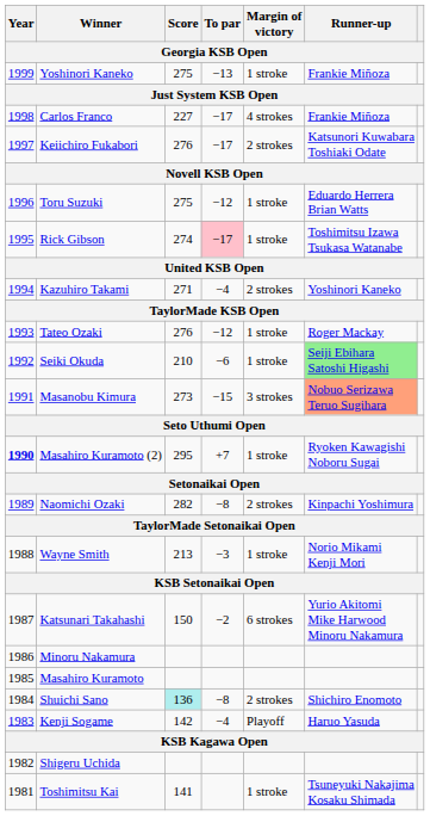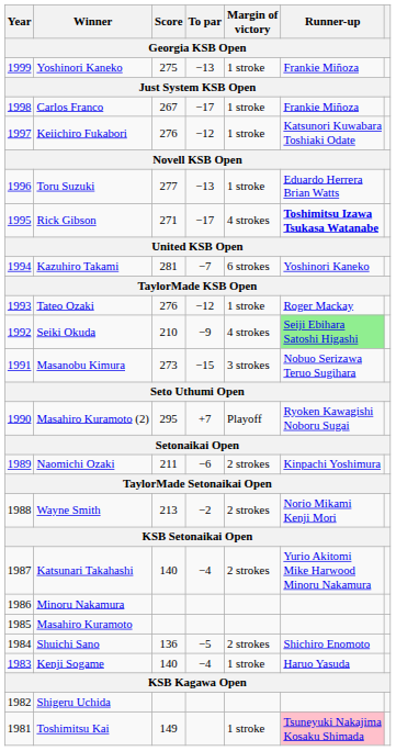 <table class=wikitable style="font-size:95%">
 <tr>
 <th>Year</th>
 <th>Winner</th>
 <th>Score</th>
 <th>To par</th>
 <th>Margin of<br>victory</th>
 <th>Runner-up</th>
 <th></th>
 </tr>
 <tr>
 <th colspan=7>Georgia KSB Open</th>
 </tr>
 <tr>
 <td><a href='#'>1999</a></td>
 <td> <a href='#'>Yoshinori Kaneko</a></td>
 <td align=center>275</td>
 <td align=center>−13</td>
 <td>1 stroke</td>
 <td> <a href='#'>Frankie Miñoza</a></td>
 <td></td>
 </tr>
 <tr>
 <th colspan=7>Just System KSB Open</th>
 </tr>
 <tr>
 <td><a href='#'>1998</a></td>
 <td> <a href='#'>Carlos Franco</a></td>
-<td align=center>227</td>
+<td align=center>267</td>
 <td align=center>−17</td>
-<td>4 strokes</td>
+<td>1 stroke</td>
 <td> <a href='#'>Frankie Miñoza</a></td>
 <td></td>
 </tr>
 <tr>
 <td><a href='#'>1997</a></td>
 <td> <a href='#'>Keiichiro Fukabori</a></td>
 <td align=center>276</td>
-<td align=center>−17</td>
-<td>2 strokes</td>
+<td align=center>−12</td>
+<td>1 stroke</td>
 <td> <a href='#'>Katsunori Kuwabara</a><br> <a href='#'>Toshiaki Odate</a></td>
 <td></td>
 </tr>
 <tr>
 <th colspan=7>Novell KSB Open</th>
 </tr>
 <tr>
 <td><a href='#'>1996</a></td>
 <td> <a href='#'>Toru Suzuki</a></td>
-<td align=center>275</td>
-<td align=center>−12</td>
+<td align=center>277</td>
+<td align=center>−13</td>
 <td>1 stroke</td>
 <td> <a href='#'>Eduardo Herrera</a><br> <a href='#'>Brian Watts</a></td>
 <td></td>
 </tr>
 <tr>
 <td><a href='#'>1995</a></td>
 <td> <a href='#'>Rick Gibson</a></td>
-<td align=center>274</td>
-<td align=center style="background: pink;">−17</td>
-<td>1 stroke</td>
-<td> <a href='#'>Toshimitsu Izawa</a><br> <a href='#'>Tsukasa Watanabe</a></td>
+<td align=center>271</td>
+<td align=center>−17</td>
+<td>4 strokes</td>
+<td><strong> <a href='#'>Toshimitsu Izawa</a><br> <a href='#'>Tsukasa Watanabe</a></strong></td>
 <td></td>
 </tr>
 <tr>
 <th colspan=7>United KSB Open</th>
 </tr>
 <tr>
 <td><a href='#'>1994</a></td>
 <td> <a href='#'>Kazuhiro Takami</a></td>
-<td align=center>271</td>
-<td align=center>−4</td>
-<td>2 strokes</td>
+<td align=center>281</td>
+<td align=center>−7</td>
+<td>6 strokes</td>
 <td> <a href='#'>Yoshinori Kaneko</a></td>
 <td></td>
 </tr>
 <tr>
 <th colspan=7>TaylorMade KSB Open</th>
 </tr>
 <tr>
 <td><a href='#'>1993</a></td>
 <td> <a href='#'>Tateo Ozaki</a></td>
 <td align=center>276</td>
 <td align=center>−12</td>
 <td>1 stroke</td>
 <td> <a href='#'>Roger Mackay</a></td>
 <td></td>
 </tr>
 <tr>
 <td><a href='#'>1992</a></td>
 <td> <a href='#'>Seiki Okuda</a></td>
 <td align=center>210</td>
-<td align=center>−6</td>
-<td>1 stroke</td>
+<td align=center>−9</td>
+<td>4 strokes</td>
 <td style="background: lightgreen;"> <a href='#'>Seiji Ebihara</a><br> <a href='#'>Satoshi Higashi</a></td>
 <td></td>
 </tr>
 <tr>
 <td><a href='#'>1991</a></td>
 <td> <a href='#'>Masanobu Kimura</a></td>
 <td align=center>273</td>
 <td align=center>−15</td>
 <td>3 strokes</td>
-<td style="background: lightsalmon;"> <a href='#'>Nobuo Serizawa</a><br> <a href='#'>Teruo Sugihara</a></td>
+<td> <a href='#'>Nobuo Serizawa</a><br> <a href='#'>Teruo Sugihara</a></td>
 <td></td>
 </tr>
 <tr>
 <th colspan=7>Seto Uthumi Open</th>
 </tr>
 <tr>
-<td><strong><a href='#'>1990</a></strong></td>
+<td><a href='#'>1990</a></td>
 <td> <a href='#'>Masahiro Kuramoto</a> (2)</td>
 <td align=center>295</td>
 <td align=center>+7</td>
-<td>1 stroke</td>
+<td>Playoff</td>
 <td> <a href='#'>Ryoken Kawagishi</a><br> <a href='#'>Noboru Sugai</a></td>
 <td></td>
 </tr>
 <tr>
 <th colspan=7>Setonaikai Open</th>
 </tr>
 <tr>
 <td><a href='#'>1989</a></td>
 <td> <a href='#'>Naomichi Ozaki</a></td>
-<td align=center>282</td>
-<td align=center>−8</td>
+<td align=center>211</td>
+<td align=center>−6</td>
 <td>2 strokes</td>
 <td> <a href='#'>Kinpachi Yoshimura</a></td>
 <td></td>
 </tr>
 <tr>
 <th colspan=7>TaylorMade Setonaikai Open</th>
 </tr>
 <tr>
 <td>1988</td>
 <td> <a href='#'>Wayne Smith</a></td>
 <td align=center>213</td>
-<td align=center>−3</td>
-<td>1 stroke</td>
+<td align=center>−2</td>
+<td>2 strokes</td>
 <td> <a href='#'>Norio Mikami</a><br> <a href='#'>Kenji Mori</a></td>
 <td></td>
 </tr>
 <tr>
 <th colspan=7>KSB Setonaikai Open</th>
 </tr>
 <tr>
 <td>1987</td>
 <td> <a href='#'>Katsunari Takahashi</a></td>
-<td align=center>150</td>
-<td align=center>−2</td>
-<td>6 strokes</td>
+<td align=center>140</td>
+<td align=center>−4</td>
+<td>2 strokes</td>
 <td> <a href='#'>Yurio Akitomi</a><br> <a href='#'>Mike Harwood</a><br> <a href='#'>Minoru Nakamura</a></td>
 <td></td>
 </tr>
 <tr>
 <td>1986</td>
 <td> <a href='#'>Minoru Nakamura</a></td>
 <td align=center></td>
 <td align=center></td>
 <td></td>
 <td></td>
 <td></td>
 </tr>
 <tr>
 <td>1985</td>
 <td> <a href='#'>Masahiro Kuramoto</a></td>
 <td align=center></td>
 <td align=center></td>
 <td></td>
 <td></td>
 <td></td>
 </tr>
 <tr>
 <td>1984</td>
 <td> <a href='#'>Shuichi Sano</a></td>
-<td align=center style="background: paleturquoise;">136</td>
-<td align=center>−8</td>
+<td align=center>136</td>
+<td align=center>−5</td>
 <td>2 strokes</td>
 <td> <a href='#'>Shichiro Enomoto</a></td>
 <td></td>
 </tr>
 <tr>
 <td><a href='#'>1983</a></td>
 <td> <a href='#'>Kenji Sogame</a></td>
-<td align=center>142</td>
+<td align=center>140</td>
 <td align=center>−4</td>
-<td>Playoff</td>
+<td>1 stroke</td>
 <td> <a href='#'>Haruo Yasuda</a></td>
 <td></td>
 </tr>
 <tr>
 <th colspan=7>KSB Kagawa Open</th>
 </tr>
 <tr>
 <td>1982</td>
 <td> <a href='#'>Shigeru Uchida</a></td>
 <td align=center></td>
 <td align=center></td>
 <td></td>
 <td></td>
 <td></td>
 </tr>
 <tr>
 <td>1981</td>
 <td> <a href='#'>Toshimitsu Kai</a></td>
-<td align=center>141</td>
+<td align=center>149</td>
 <td align=center></td>
 <td>1 stroke</td>
-<td> <a href='#'>Tsuneyuki Nakajima</a><br> <a href='#'>Kosaku Shimada</a></td>
+<td style="background: pink;"> <a href='#'>Tsuneyuki Nakajima</a><br> <a href='#'>Kosaku Shimada</a></td>
 <td></td>
 </tr>
 </table>
